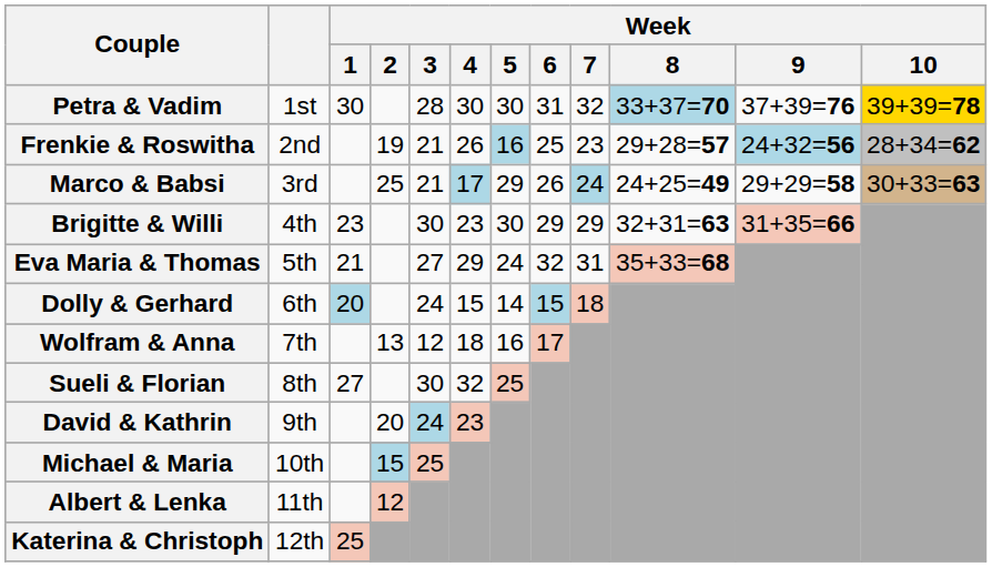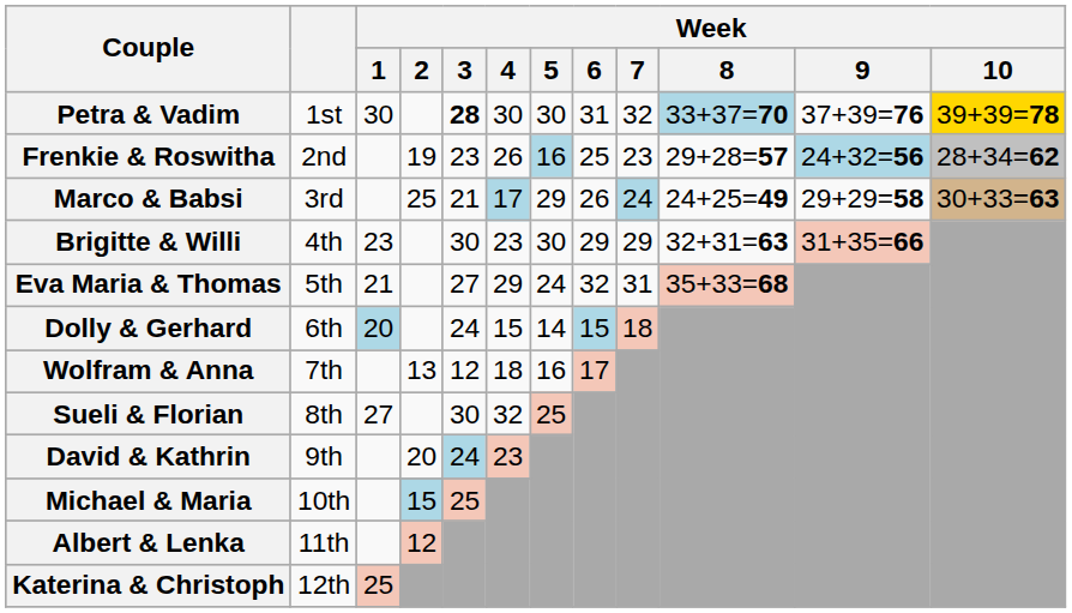 <table class="wikitable sortable" style="text-align:center; font-size:85%">
 <tr>
 <th rowspan="2" scope="col" style="text-align:center; ">Couple</th>
 <th rowspan="2" scope="col" style="text-align:center; "></th>
 <th colspan="10">Week</th>
 </tr>
 <tr>
 <th scope="col">1</th>
 <th scope="col">2</th>
 <th scope="col">3</th>
 <th scope="col">4</th>
 <th scope="col">5</th>
 <th scope="col">6</th>
 <th scope="col">7</th>
 <th scope="col">8</th>
 <th scope="col">9</th>
 <th scope="col">10</th>
 </tr>
 <tr>
 <th scope="row">Petra & Vadim</th>
 <td>1st</td>
 <td>30</td>
 <td></td>
-<td>28</td>
+<td><strong>28</strong></td>
 <td>30</td>
 <td>30</td>
 <td>31</td>
 <td>32</td>
 <td bgcolor="lightblue">33+37=<strong>70</strong></td>
 <td>37+39=<strong>76</strong></td>
 <td bgcolor="gold">39+39=<strong>78</strong></td>
 </tr>
 <tr>
 <th scope="row">Frenkie & Roswitha</th>
 <td>2nd</td>
 <td></td>
 <td>19</td>
-<td>21</td>
+<td>23</td>
 <td>26</td>
 <td bgcolor="lightblue">16</td>
 <td>25</td>
 <td>23</td>
 <td>29+28=<strong>57</strong></td>
 <td bgcolor="lightblue">24+32=<strong>56</strong></td>
 <td bgcolor="silver">28+34=<strong>62</strong></td>
 </tr>
 <tr>
 <th scope="row">Marco & Babsi</th>
 <td>3rd</td>
 <td></td>
 <td>25</td>
 <td>21</td>
 <td bgcolor="lightblue">17</td>
 <td>29</td>
 <td>26</td>
 <td bgcolor="lightblue">24</td>
 <td>24+25=<strong>49</strong></td>
 <td>29+29=<strong>58</strong></td>
 <td bgcolor="tan">30+33=<strong>63</strong></td>
 </tr>
 <tr>
 <th scope="row">Brigitte & Willi</th>
 <td>4th</td>
 <td>23</td>
 <td></td>
 <td>30</td>
 <td>23</td>
 <td>30</td>
 <td>29</td>
 <td>29</td>
 <td>32+31=<strong>63</strong></td>
 <td bgcolor="f4c7b8">31+35=<strong>66</strong></td>
 <td rowspan="9" bgcolor="darkgray"></td>
 </tr>
 <tr>
 <th scope="row">Eva Maria & Thomas</th>
 <td>5th</td>
 <td>21</td>
 <td></td>
 <td>27</td>
 <td>29</td>
 <td>24</td>
 <td>32</td>
 <td>31</td>
 <td bgcolor="f4c7b8">35+33=<strong>68</strong></td>
 <td rowspan="8" bgcolor="darkgray"></td>
 </tr>
 <tr>
 <th scope="row">Dolly & Gerhard</th>
 <td>6th</td>
 <td bgcolor="lightblue">20</td>
 <td></td>
 <td>24</td>
 <td>15</td>
 <td>14</td>
 <td bgcolor="lightblue">15</td>
 <td bgcolor="f4c7b8">18</td>
 <td rowspan="7" bgcolor="darkgray"></td>
 </tr>
 <tr>
 <th scope="row">Wolfram & Anna</th>
 <td>7th</td>
 <td></td>
 <td>13</td>
 <td>12</td>
 <td>18</td>
 <td>16</td>
 <td bgcolor="f4c7b8">17</td>
 <td rowspan="6" bgcolor="darkgray"></td>
 </tr>
 <tr>
 <th scope="row">Sueli & Florian</th>
 <td>8th</td>
 <td>27</td>
 <td></td>
 <td>30</td>
 <td>32</td>
 <td bgcolor="f4c7b8">25</td>
 <td rowspan="5" bgcolor="darkgray"></td>
 </tr>
 <tr>
 <th scope="row">David & Kathrin</th>
 <td>9th</td>
 <td></td>
 <td>20</td>
 <td bgcolor="lightblue">24</td>
 <td bgcolor="f4c7b8">23</td>
 <td rowspan="4" bgcolor="darkgray"></td>
 </tr>
 <tr>
 <th scope="row">Michael & Maria</th>
 <td>10th</td>
 <td></td>
 <td bgcolor="lightblue">15</td>
 <td bgcolor="f4c7b8">25</td>
 <td rowspan="3" bgcolor="darkgray"></td>
 </tr>
 <tr>
 <th scope="row">Albert & Lenka</th>
 <td>11th</td>
 <td></td>
 <td bgcolor="f4c7b8">12</td>
 <td rowspan="2" bgcolor="darkgray"></td>
 </tr>
 <tr>
 <th scope="row">Katerina & Christoph</th>
 <td>12th</td>
 <td bgcolor="f4c7b8">25</td>
 <td bgcolor="darkgray"></td>
 </tr>
 </table>
